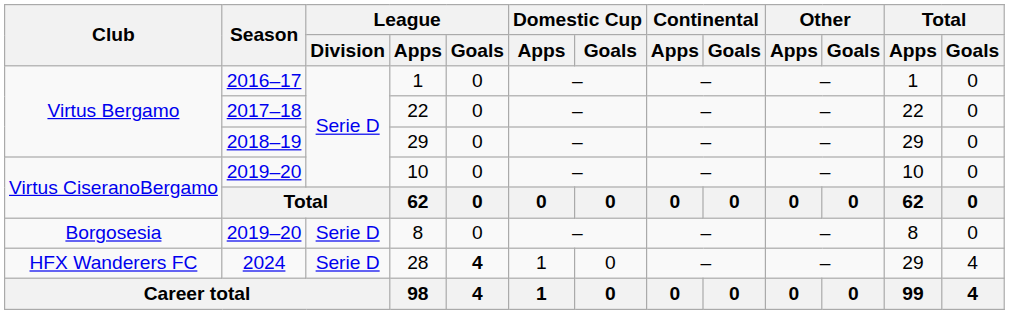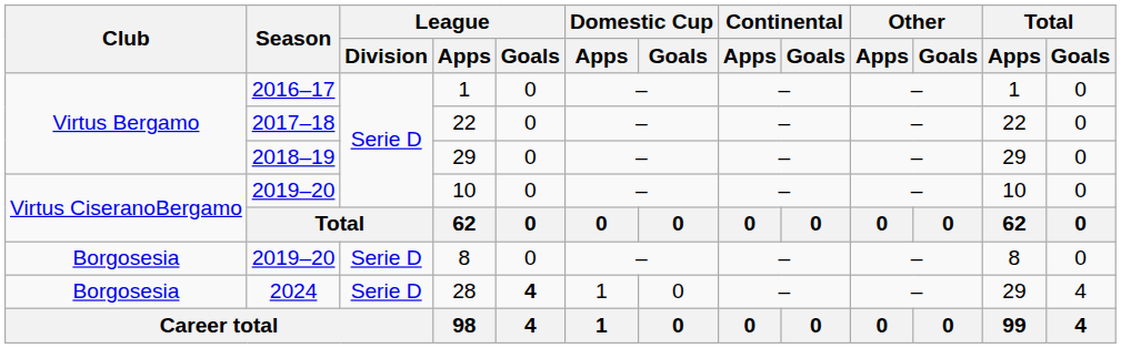 <table class="wikitable" style="text-align: center">
 <tr>
 <th rowspan="2">Club</th>
 <th rowspan="2">Season</th>
 <th colspan="3">League</th>
 <th colspan="2">Domestic Cup</th>
 <th colspan="2">Continental</th>
 <th colspan="2">Other</th>
 <th colspan="2">Total</th>
 </tr>
 <tr>
 <th>Division</th>
 <th>Apps</th>
 <th>Goals</th>
 <th>Apps</th>
 <th>Goals</th>
 <th>Apps</th>
 <th>Goals</th>
 <th>Apps</th>
 <th>Goals</th>
 <th>Apps</th>
 <th>Goals</th>
 </tr>
 <tr>
 <td rowspan=3><a href='#'>Virtus Bergamo</a></td>
 <td><a href='#'>2016–17</a></td>
 <td rowspan=4><a href='#'>Serie D</a></td>
 <td>1</td>
 <td>0</td>
 <td colspan="2">–</td>
 <td colspan="2">–</td>
 <td colspan="2">–</td>
 <td>1</td>
 <td>0</td>
 </tr>
 <tr>
 <td><a href='#'>2017–18</a></td>
 <td>22</td>
 <td>0</td>
 <td colspan="2">–</td>
 <td colspan="2">–</td>
 <td colspan="2">–</td>
 <td>22</td>
 <td>0</td>
 </tr>
 <tr>
 <td><a href='#'>2018–19</a></td>
 <td>29</td>
 <td>0</td>
 <td colspan="2">–</td>
 <td colspan="2">–</td>
 <td colspan="2">–</td>
 <td>29</td>
 <td>0</td>
 </tr>
 <tr>
 <td rowspan=2><a href='#'>Virtus CiseranoBergamo</a></td>
 <td><a href='#'>2019–20</a></td>
 <td>10</td>
 <td>0</td>
 <td colspan="2">–</td>
 <td colspan="2">–</td>
 <td colspan="2">–</td>
 <td>10</td>
 <td>0</td>
 </tr>
 <tr>
 <th colspan="2">Total</th>
 <th>62</th>
 <th>0</th>
 <th>0</th>
 <th>0</th>
 <th>0</th>
 <th>0</th>
 <th>0</th>
 <th>0</th>
 <th>62</th>
 <th>0</th>
 </tr>
 <tr>
 <td><a href='#'>Borgosesia</a></td>
 <td><a href='#'>2019–20</a></td>
 <td><a href='#'>Serie D</a></td>
 <td>8</td>
 <td>0</td>
 <td colspan="2">–</td>
 <td colspan="2">–</td>
 <td colspan="2">–</td>
 <td>8</td>
 <td>0</td>
 </tr>
 <tr>
-<td><a href='#'>HFX Wanderers FC</a></td>
+<td><a href='#'>Borgosesia</a></td>
 <td><a href='#'>2024</a></td>
 <td><a href='#'>Serie D</a></td>
 <td>28</td>
 <td><strong>4</strong></td>
 <td>1</td>
 <td>0</td>
 <td colspan="2">–</td>
 <td colspan="2">–</td>
 <td>29</td>
 <td>4</td>
 </tr>
 <tr>
 <th colspan="3"><strong>Career total</strong></th>
 <th>98</th>
 <th>4</th>
 <th>1</th>
 <th>0</th>
 <th>0</th>
 <th>0</th>
 <th>0</th>
 <th>0</th>
 <th>99</th>
 <th>4</th>
 </tr>
 </table>
